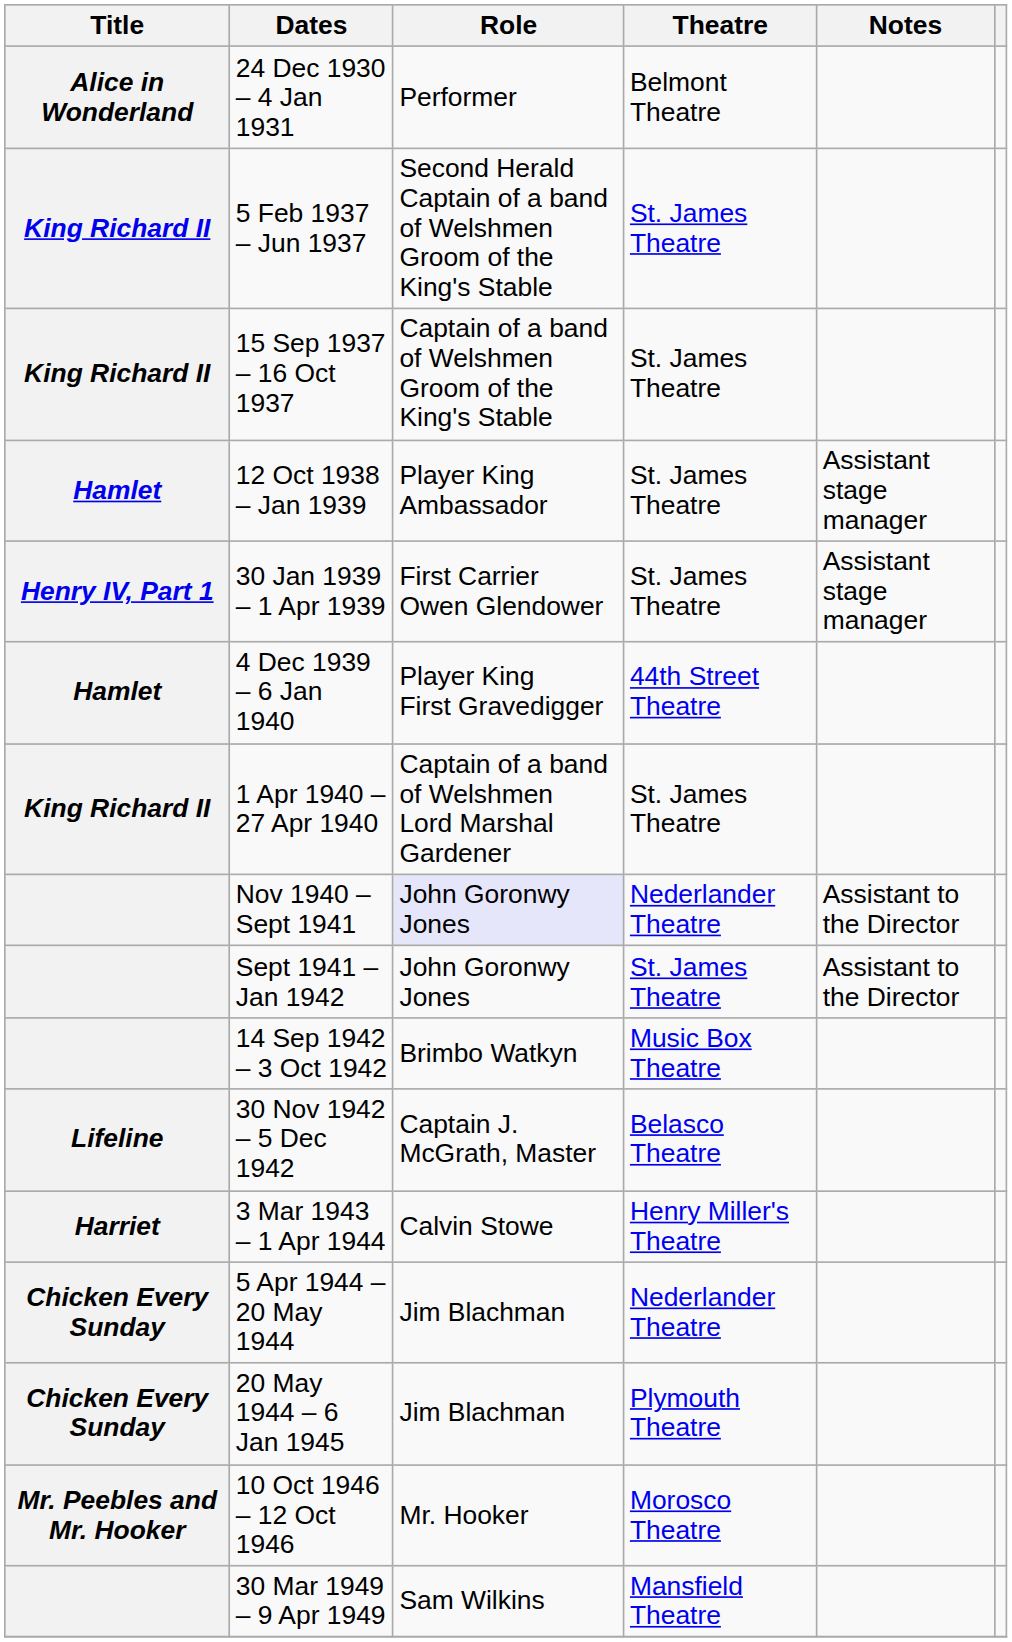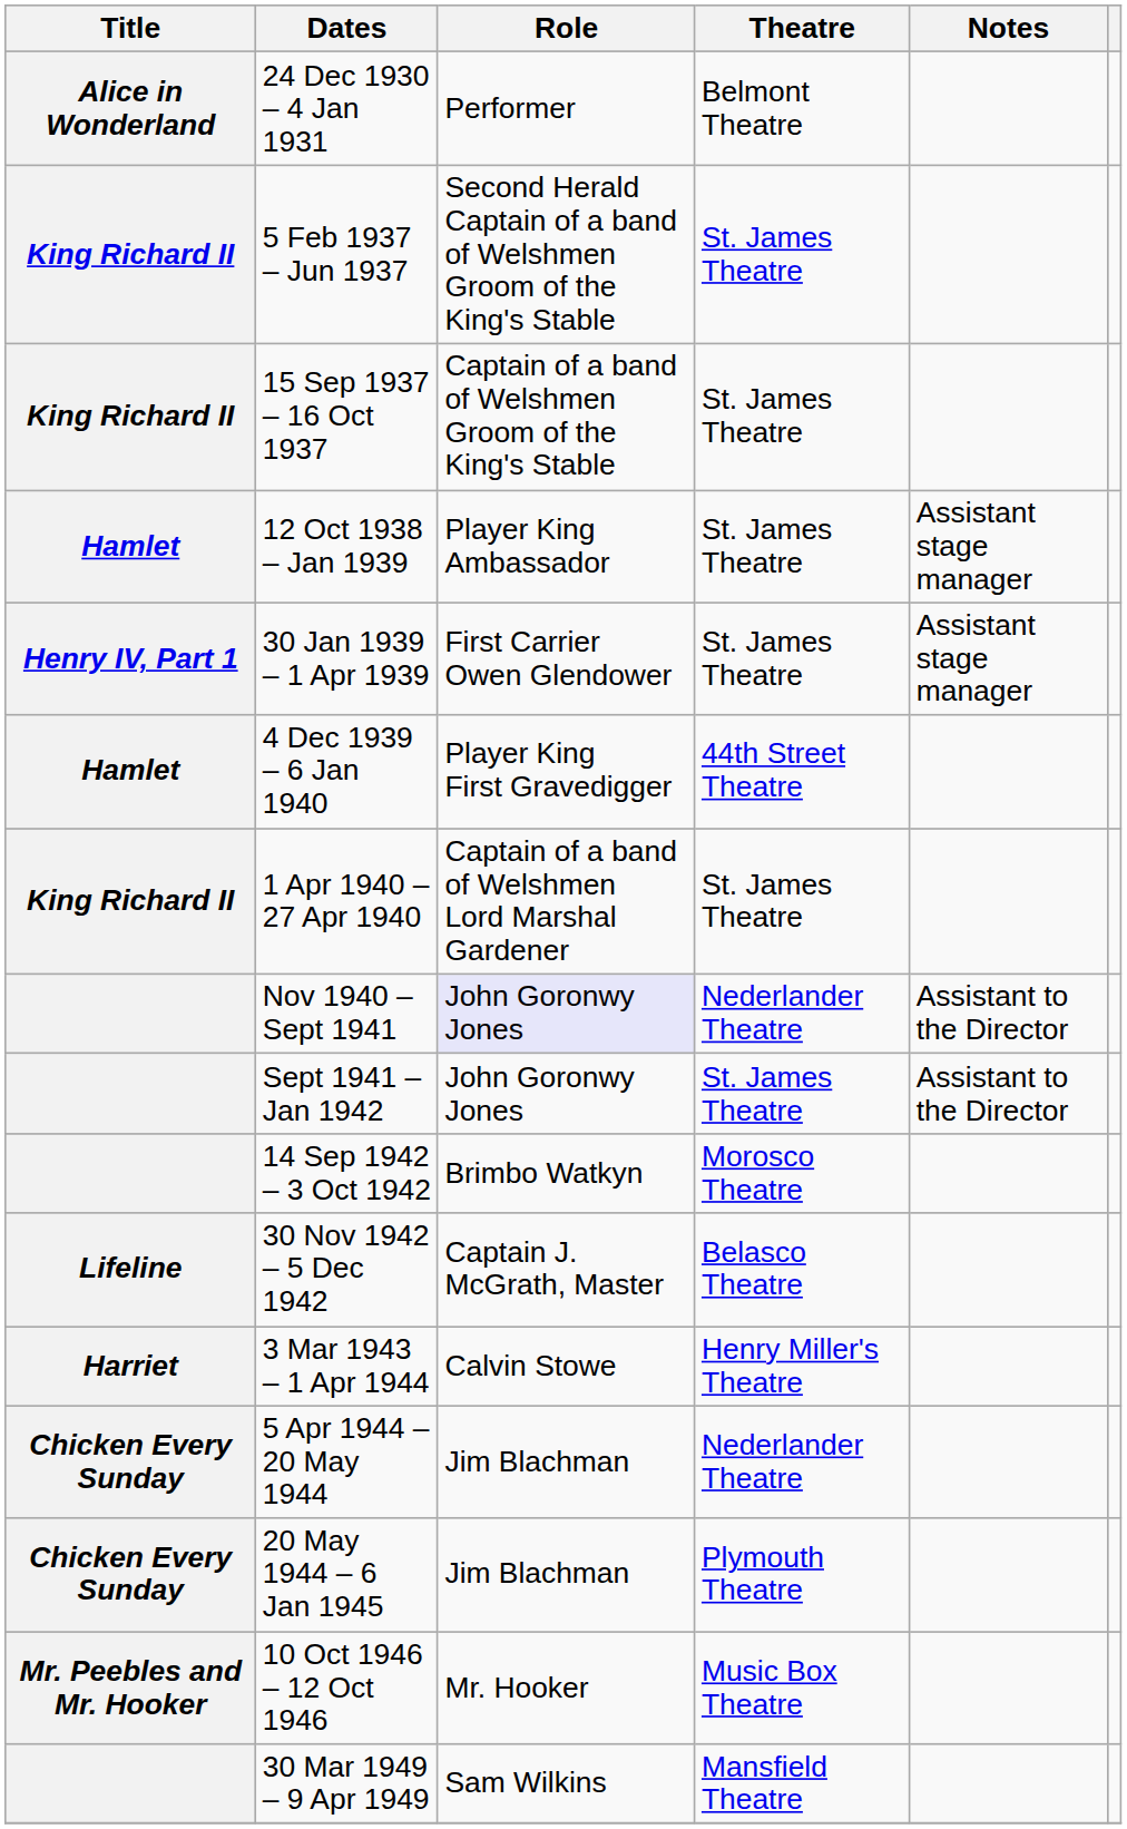 <table class="wikitable sortable plainrowheaders">
 <tr>
 <th scope="col">Title</th>
 <th scope="col">Dates</th>
 <th scope="col">Role</th>
 <th scope="col">Theatre</th>
 <th scope="col" class="unsortable">Notes</th>
 <th scope="col" class="unsortable"></th>
 </tr>
 <tr>
 <th scope="row"><em>Alice in Wonderland</em></th>
 <td>24 Dec 1930 – 4 Jan 1931</td>
 <td>Performer</td>
 <td>Belmont Theatre</td>
 <td></td>
 <td align="center"></td>
 </tr>
 <tr>
 <th scope="row"><em><a href='#'>King Richard II</a></em></th>
 <td>5 Feb 1937 – Jun 1937</td>
 <td>Second Herald<br>Captain of a band of Welshmen<br>Groom of the King's Stable</td>
 <td><a href='#'>St. James Theatre</a></td>
 <td></td>
 <td align="center"></td>
 </tr>
 <tr>
 <th scope="row"><em>King Richard II</em></th>
 <td>15 Sep 1937 – 16 Oct 1937</td>
 <td>Captain of a band of Welshmen<br>Groom of the King's Stable</td>
 <td>St. James Theatre</td>
 <td></td>
 <td align="center"></td>
 </tr>
 <tr>
 <th scope="row"><em><a href='#'>Hamlet</a></em></th>
 <td>12 Oct 1938 – Jan 1939</td>
 <td>Player King<br>Ambassador</td>
 <td>St. James Theatre</td>
 <td>Assistant stage manager</td>
 <td align="center"></td>
 </tr>
 <tr>
 <th scope="row"><em><a href='#'>Henry IV, Part 1</a></em></th>
 <td>30 Jan 1939 – 1 Apr 1939</td>
 <td>First Carrier<br>Owen Glendower</td>
 <td>St. James Theatre</td>
 <td>Assistant stage manager</td>
 <td align="center"></td>
 </tr>
 <tr>
 <th scope="row"><em>Hamlet</em></th>
 <td>4 Dec 1939 – 6 Jan 1940</td>
 <td>Player King<br>First Gravedigger</td>
 <td><a href='#'>44th Street Theatre</a></td>
 <td></td>
 <td align="center"></td>
 </tr>
 <tr>
 <th scope="row"><em>King Richard II</em></th>
 <td>1 Apr 1940 – 27 Apr 1940</td>
 <td>Captain of a band of Welshmen<br>Lord Marshal<br>Gardener</td>
 <td>St. James Theatre</td>
 <td></td>
 <td align="center"></td>
 </tr>
 <tr>
 <th scope="row"></th>
 <td>Nov 1940 – Sept 1941</td>
 <td style="background: lavender;">John Goronwy Jones</td>
 <td><a href='#'>Nederlander Theatre</a></td>
 <td>Assistant to the Director</td>
 <td align="center"></td>
 </tr>
 <tr>
 <th scope="row"></th>
 <td>Sept 1941 – Jan 1942</td>
 <td>John Goronwy Jones</td>
 <td><a href='#'>St. James Theatre</a></td>
 <td>Assistant to the Director</td>
 <td align="center"></td>
 </tr>
 <tr>
 <th scope="row"></th>
 <td>14 Sep 1942 – 3 Oct 1942</td>
 <td>Brimbo Watkyn</td>
-<td><a href='#'>Music Box Theatre</a></td>
+<td><a href='#'>Morosco Theatre</a></td>
 <td></td>
 <td align="center"></td>
 </tr>
 <tr>
 <th scope="row"><em>Lifeline</em></th>
 <td>30 Nov 1942 – 5 Dec 1942</td>
 <td>Captain J. McGrath, Master</td>
 <td><a href='#'>Belasco Theatre</a></td>
 <td></td>
 <td align="center"></td>
 </tr>
 <tr>
 <th scope="row"><em>Harriet</em></th>
 <td>3 Mar 1943 – 1 Apr 1944</td>
 <td>Calvin Stowe</td>
 <td><a href='#'>Henry Miller's Theatre</a></td>
 <td></td>
 <td align="center"></td>
 </tr>
 <tr>
 <th scope="row"><em>Chicken Every Sunday</em></th>
 <td>5 Apr 1944 – 20 May 1944</td>
 <td>Jim Blachman</td>
 <td><a href='#'>Nederlander Theatre</a></td>
 <td></td>
 <td align="center"></td>
 </tr>
 <tr>
 <th scope="row"><em>Chicken Every Sunday</em></th>
 <td>20 May 1944 – 6 Jan 1945</td>
 <td>Jim Blachman</td>
 <td><a href='#'>Plymouth Theatre</a></td>
 <td></td>
 <td align="center"></td>
 </tr>
 <tr>
 <th scope="row"><em>Mr. Peebles and Mr. Hooker</em></th>
 <td>10 Oct 1946 – 12 Oct 1946</td>
 <td>Mr. Hooker</td>
-<td><a href='#'>Morosco Theatre</a></td>
+<td><a href='#'>Music Box Theatre</a></td>
 <td></td>
 <td align="center"></td>
 </tr>
 <tr>
 <th scope="row"></th>
 <td>30 Mar 1949 – 9 Apr 1949</td>
 <td>Sam Wilkins</td>
 <td><a href='#'>Mansfield Theatre</a></td>
 <td></td>
 <td align="center"></td>
 </tr>
 <tr>
 </tr>
 </table>
